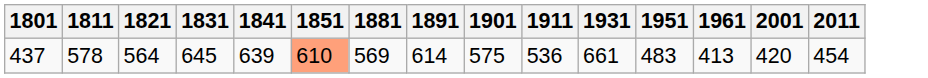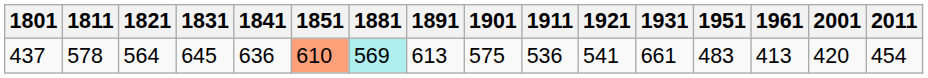 <table class=wikitable>
 <tr>
 <th>1801</th>
 <th>1811</th>
 <th>1821</th>
 <th>1831</th>
 <th>1841</th>
 <th>1851</th>
 <th>1881</th>
 <th>1891</th>
 <th>1901</th>
 <th>1911</th>
+<th>1921</th>
 <th>1931</th>
 <th>1951</th>
 <th>1961</th>
 <th>2001</th>
 <th>2011</th>
 </tr>
 <tr>
 <td>437</td>
 <td>578</td>
 <td>564</td>
 <td>645</td>
-<td>639</td>
+<td>636</td>
 <td style="background: lightsalmon;">610</td>
-<td>569</td>
-<td>614</td>
+<td style="background: paleturquoise;">569</td>
+<td>613</td>
 <td>575</td>
 <td>536</td>
+<td>541</td>
 <td>661</td>
 <td>483</td>
 <td>413</td>
 <td>420</td>
 <td>454</td>
 </tr>
 </table>
